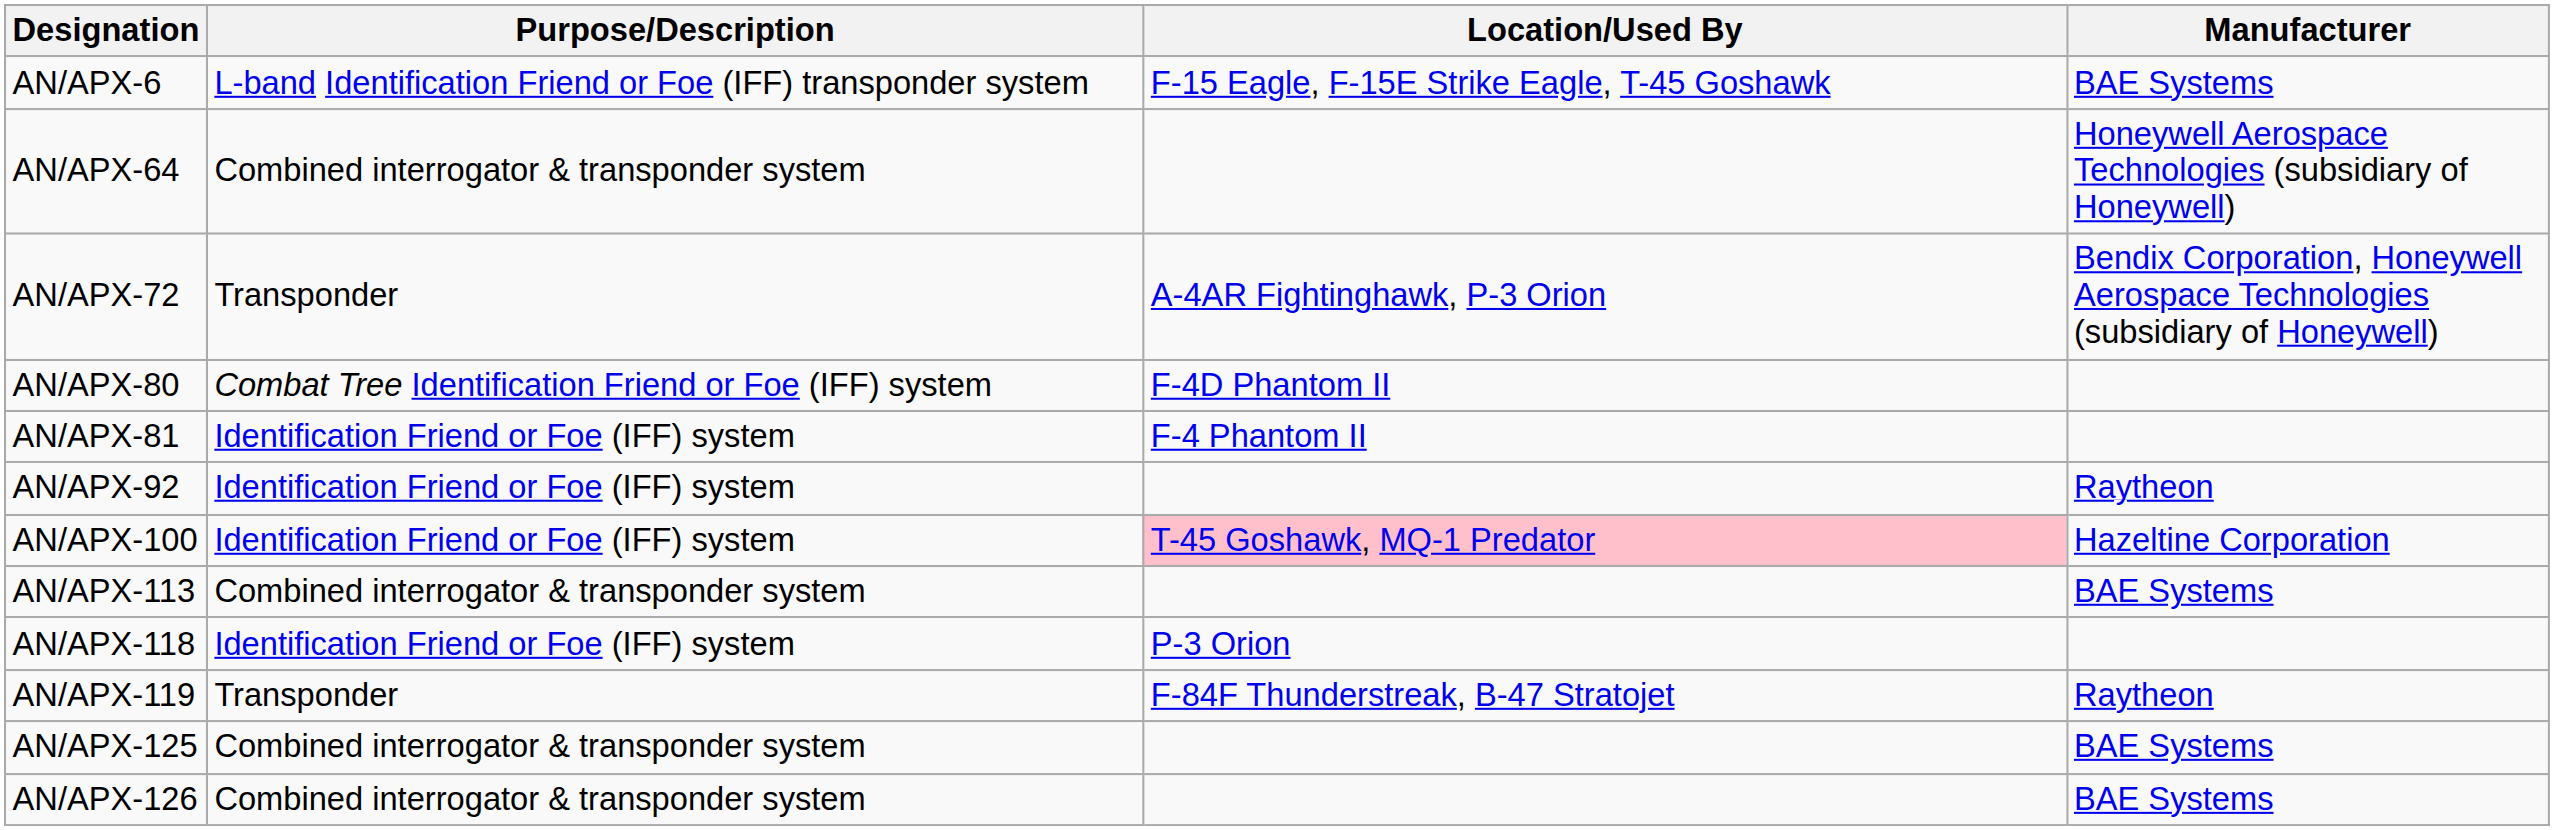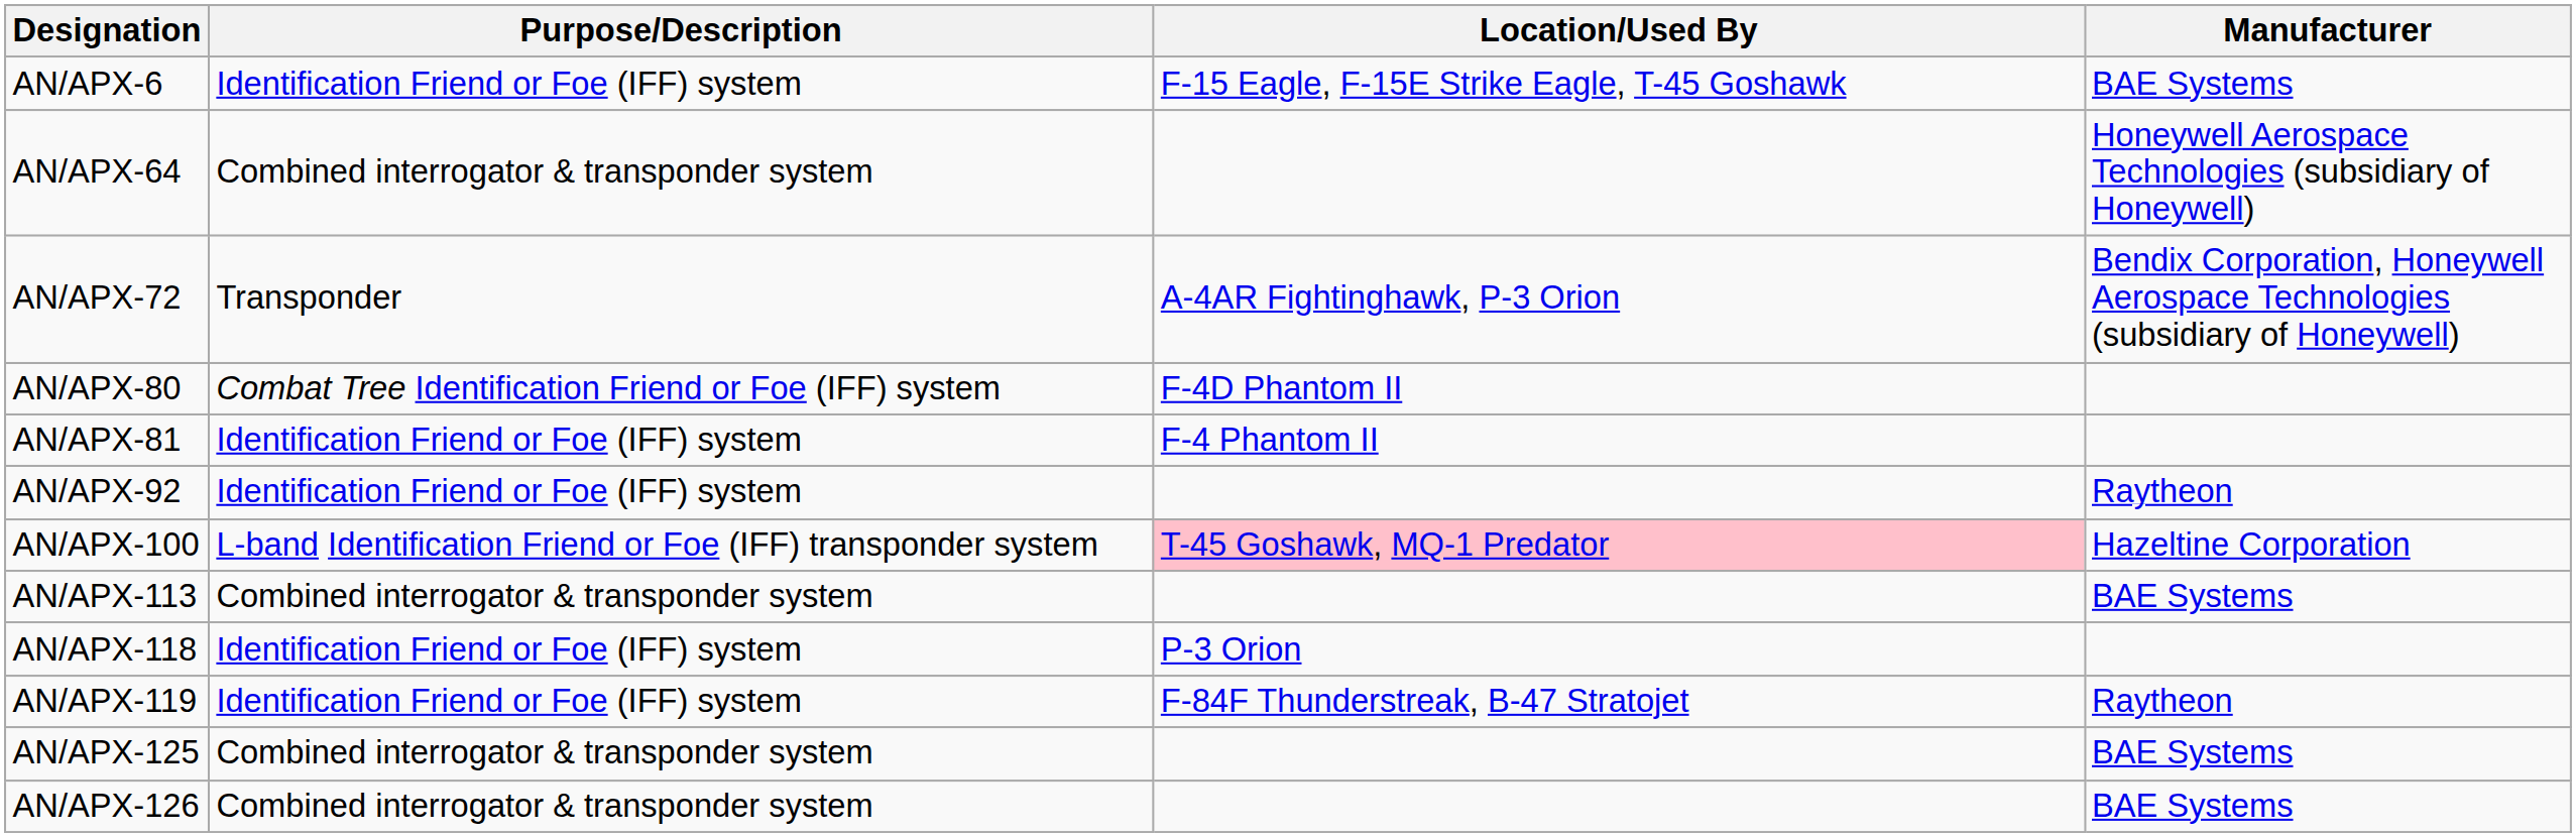 <table class="wikitable sortable">
 <tr>
 <th scope="col">Designation</th>
 <th scope="col" style="width: 500px;">Purpose/Description</th>
 <th scope="col" style="width: 500px;">Location/Used By</th>
 <th scope="col" style="width: 250px;">Manufacturer</th>
 </tr>
 <tr>
 <td>AN/APX-6</td>
-<td><a href='#'>L-band</a> <a href='#'>Identification Friend or Foe</a> (IFF) transponder system</td>
+<td><a href='#'>Identification Friend or Foe</a> (IFF) system</td>
 <td><a href='#'>F-15 Eagle</a>, <a href='#'>F-15E Strike Eagle</a>, <a href='#'>T-45 Goshawk</a></td>
 <td><a href='#'>BAE Systems</a></td>
 </tr>
 <tr>
 <td>AN/APX-64</td>
 <td>Combined interrogator & transponder system</td>
 <td></td>
 <td><a href='#'>Honeywell Aerospace Technologies</a> (subsidiary of <a href='#'>Honeywell</a>)</td>
 </tr>
 <tr>
 <td>AN/APX-72</td>
 <td>Transponder</td>
 <td><a href='#'>A-4AR Fightinghawk</a>, <a href='#'>P-3 Orion</a></td>
 <td><a href='#'>Bendix Corporation</a>, <a href='#'>Honeywell Aerospace Technologies</a> (subsidiary of <a href='#'>Honeywell</a>)</td>
 </tr>
 <tr>
 <td>AN/APX-80</td>
 <td><em>Combat Tree</em> <a href='#'>Identification Friend or Foe</a> (IFF) system</td>
 <td><a href='#'>F-4D Phantom II</a></td>
 <td></td>
 </tr>
 <tr>
 <td>AN/APX-81</td>
 <td><a href='#'>Identification Friend or Foe</a> (IFF) system</td>
 <td><a href='#'>F-4 Phantom II</a></td>
 <td></td>
 </tr>
 <tr>
 <td>AN/APX-92</td>
 <td><a href='#'>Identification Friend or Foe</a> (IFF) system</td>
 <td></td>
 <td><a href='#'>Raytheon</a></td>
 </tr>
 <tr>
 <td>AN/APX-100</td>
-<td><a href='#'>Identification Friend or Foe</a> (IFF) system</td>
+<td><a href='#'>L-band</a> <a href='#'>Identification Friend or Foe</a> (IFF) transponder system</td>
 <td style="background: pink;"><a href='#'>T-45 Goshawk</a>, <a href='#'>MQ-1 Predator</a></td>
 <td><a href='#'>Hazeltine Corporation</a></td>
 </tr>
 <tr>
 <td>AN/APX-113</td>
 <td>Combined interrogator & transponder system</td>
 <td></td>
 <td><a href='#'>BAE Systems</a></td>
 </tr>
 <tr>
 <td>AN/APX-118</td>
 <td><a href='#'>Identification Friend or Foe</a> (IFF) system</td>
 <td><a href='#'>P-3 Orion</a></td>
 <td></td>
 </tr>
 <tr>
 <td>AN/APX-119</td>
-<td>Transponder</td>
+<td><a href='#'>Identification Friend or Foe</a> (IFF) system</td>
 <td><a href='#'>F-84F Thunderstreak</a>, <a href='#'>B-47 Stratojet</a></td>
 <td><a href='#'>Raytheon</a></td>
 </tr>
 <tr>
 <td>AN/APX-125</td>
 <td>Combined interrogator & transponder system</td>
 <td></td>
 <td><a href='#'>BAE Systems</a></td>
 </tr>
 <tr>
 <td>AN/APX-126</td>
 <td>Combined interrogator & transponder system</td>
 <td></td>
 <td><a href='#'>BAE Systems</a></td>
 </tr>
 </table>
